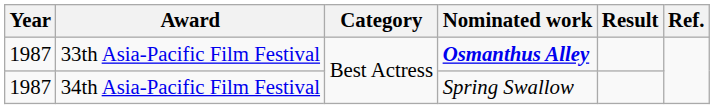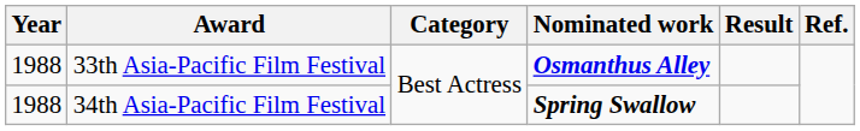 <table class="wikitable">
 <tr>
 <th>Year</th>
 <th>Award</th>
 <th>Category</th>
 <th>Nominated work</th>
 <th>Result</th>
 <th>Ref.</th>
 </tr>
 <tr>
-<td>1987</td>
+<td>1988</td>
 <td>33th <a href='#'>Asia-Pacific Film Festival</a></td>
 <td rowspan=2>Best Actress</td>
 <td><strong><em><a href='#'>Osmanthus Alley</a></em></strong></td>
 <td></td>
 <td rowspan=2></td>
 </tr>
 <tr>
-<td>1987</td>
+<td>1988</td>
 <td>34th <a href='#'>Asia-Pacific Film Festival</a></td>
-<td><em>Spring Swallow</em></td>
+<td><strong><em>Spring Swallow</em></strong></td>
 <td></td>
 </tr>
 </table>
